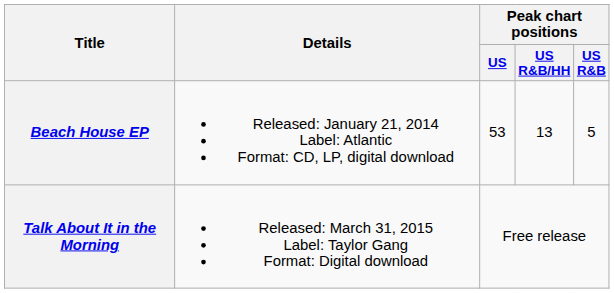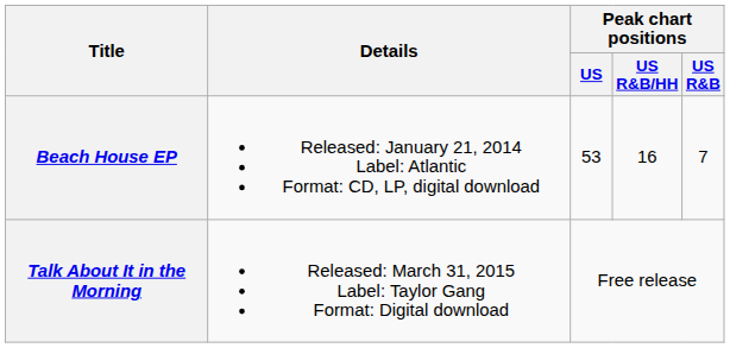 <table class="wikitable plainrowheaders" style="text-align:center;">
 <tr>
 <th scope="col" rowspan="2" style="width:11em;">Title</th>
 <th scope="col" rowspan="2" style="width:20em;">Details</th>
 <th scope="col" colspan="3">Peak chart positions</th>
 </tr>
 <tr>
 <th scope="col" style="width:2.2em;font-size:90%;"><a href='#'>US</a><br></th>
 <th scope="col" style="width:2.2em;font-size:90%;"><a href='#'>US<br>R&B/HH</a><br></th>
 <th scope="col" style="width:2.2em;font-size:90%;"><a href='#'>US<br>R&B</a><br></th>
 </tr>
 <tr>
 <th scope="row"><em><a href='#'>Beach House EP</a></em></th>
 <td><br><ul><li>Released: January 21, 2014</li><li>Label: Atlantic</li><li>Format: CD, LP, digital download</li></ul></td>
 <td>53</td>
-<td>13</td>
-<td>5</td>
+<td>16</td>
+<td>7</td>
 </tr>
 <tr>
 <th scope="row"><em><a href='#'>Talk About It in the Morning</a></em><br></th>
 <td><br><ul><li>Released: March 31, 2015</li><li>Label: Taylor Gang</li><li>Format: Digital download</li></ul></td>
 <td colspan="3">Free release</td>
 </tr>
 </table>
